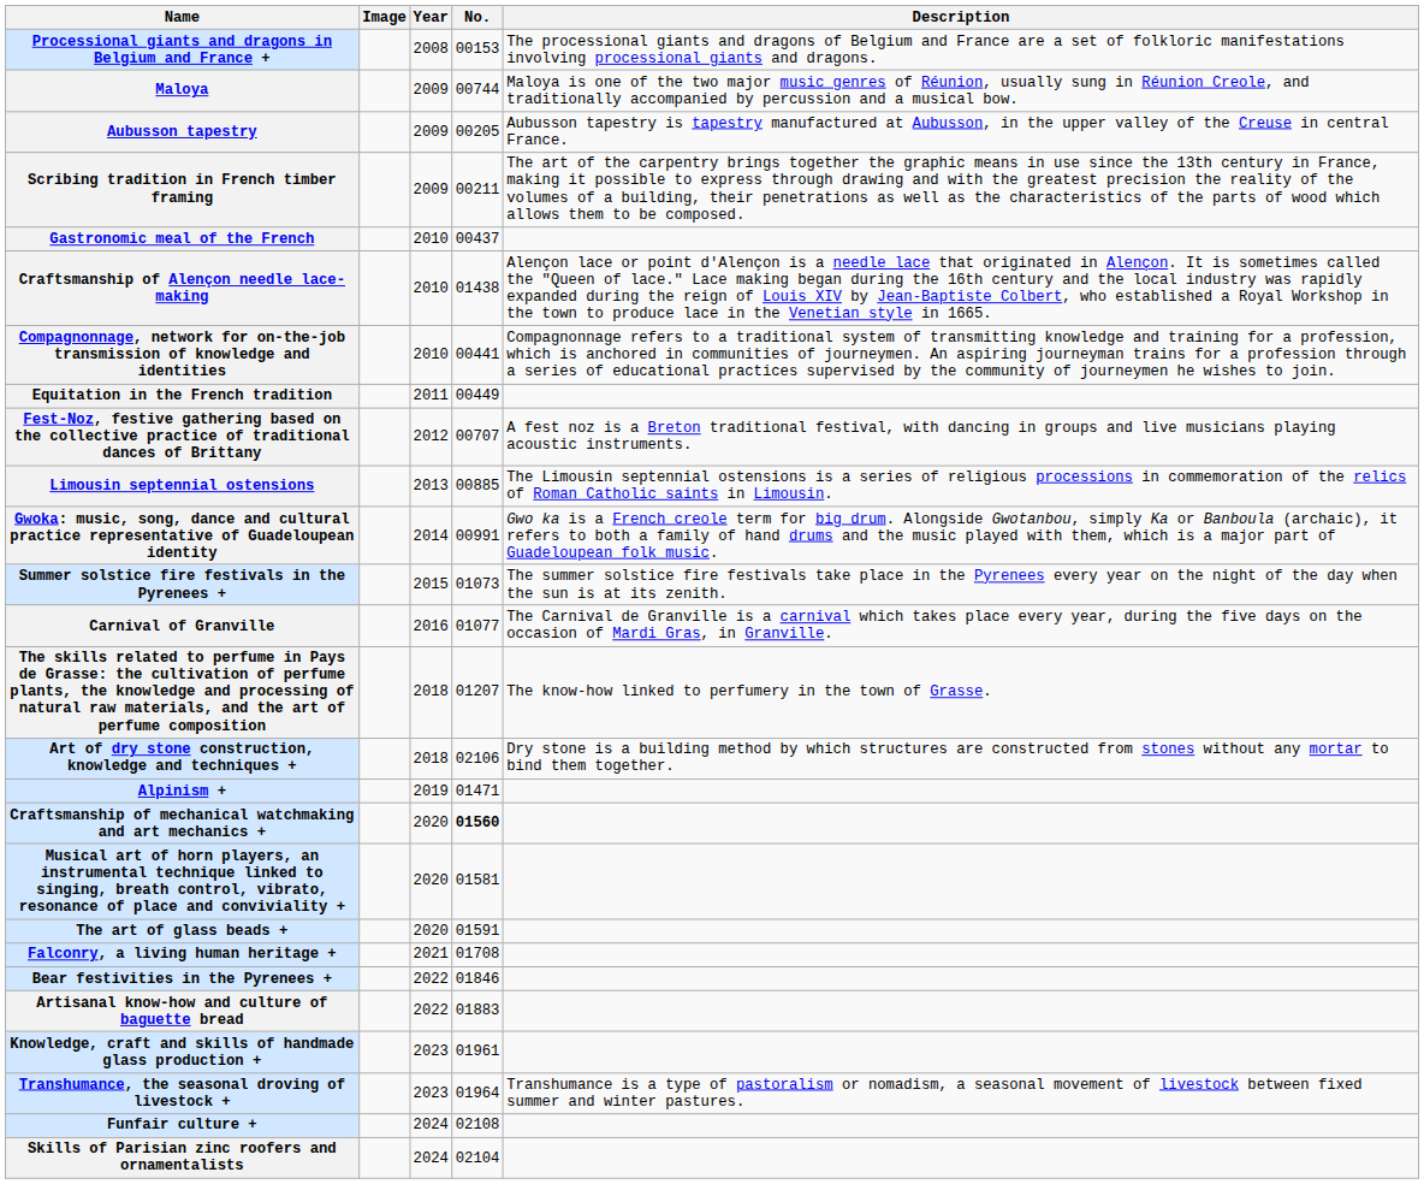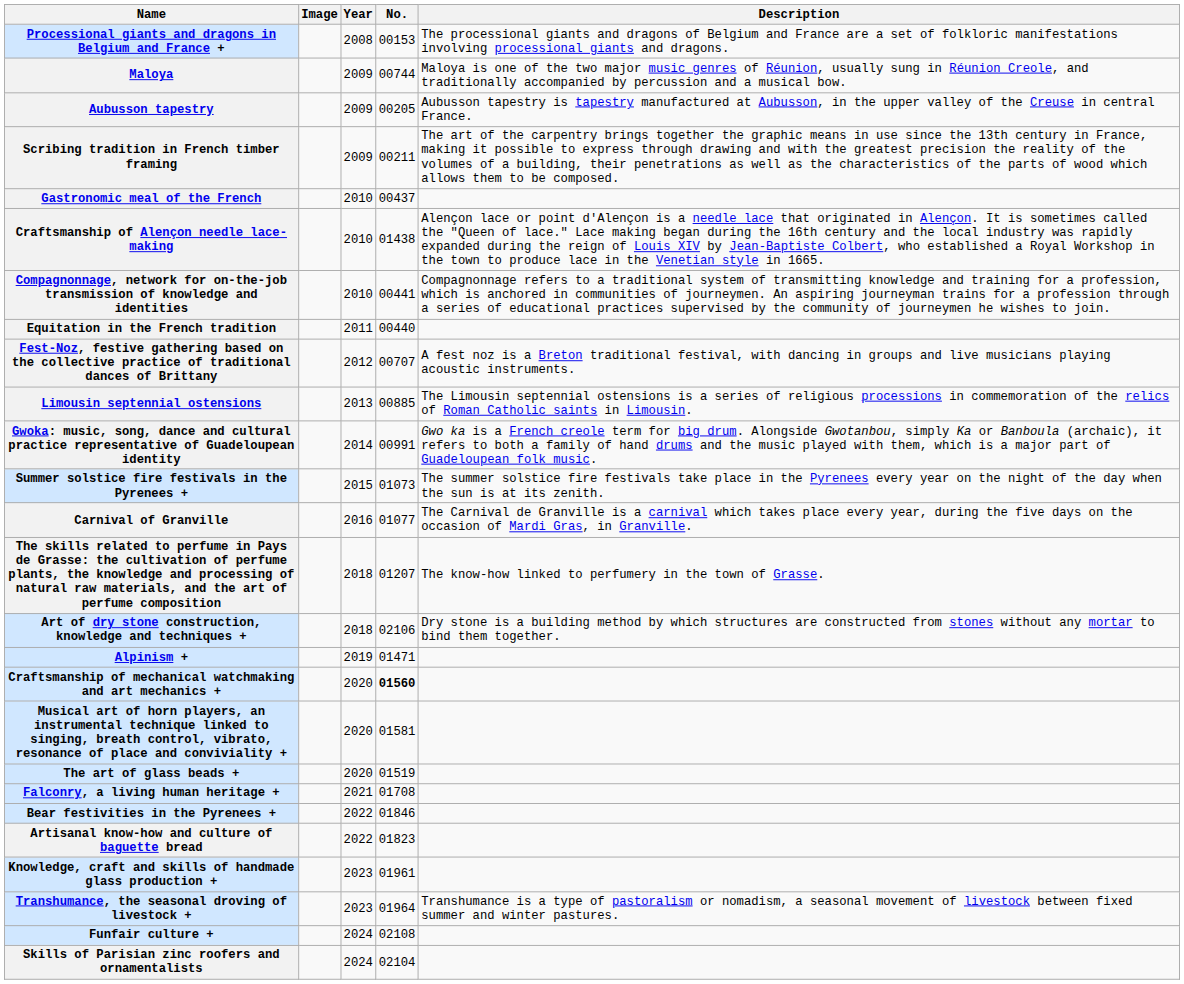 <table class="wikitable sortable plainrowheaders">
 <tr>
 <th style="width:25%">Name</th>
 <th class="unsortable">Image</th>
 <th>Year</th>
 <th>No.</th>
 <th class="unsortable">Description</th>
 </tr>
 <tr>
 <th scope="row" style="background:#D0E7FF;"><a href='#'>Processional giants and dragons in Belgium and France</a> +</th>
 <td></td>
 <td>2008</td>
 <td>00153</td>
 <td>The processional giants and dragons of Belgium and France are a set of folkloric manifestations involving <a href='#'>processional giants</a> and dragons.</td>
 </tr>
 <tr>
 <th scope="row"><a href='#'>Maloya</a></th>
 <td></td>
 <td>2009</td>
 <td>00744</td>
 <td>Maloya is one of the two major <a href='#'>music genres</a> of <a href='#'>Réunion</a>, usually sung in <a href='#'>Réunion Creole</a>, and traditionally accompanied by percussion and a musical bow.</td>
 </tr>
 <tr>
 <th scope="row"><a href='#'>Aubusson tapestry</a></th>
 <td></td>
 <td>2009</td>
 <td>00205</td>
 <td>Aubusson tapestry is <a href='#'>tapestry</a> manufactured at <a href='#'>Aubusson</a>, in the upper valley of the <a href='#'>Creuse</a> in central France.</td>
 </tr>
 <tr>
 <th scope="row">Scribing tradition in French timber framing</th>
 <td></td>
 <td>2009</td>
 <td>00211</td>
 <td>The art of the carpentry brings together the graphic means in use since the 13th century in France, making it possible to express through drawing and with the greatest precision the reality of the volumes of a building, their penetrations as well as the characteristics of the parts of wood which allows them to be composed.</td>
 </tr>
 <tr>
 <th scope="row"><a href='#'>Gastronomic meal of the French</a></th>
 <td></td>
 <td>2010</td>
 <td>00437</td>
 <td></td>
 </tr>
 <tr>
 <th scope="row">Craftsmanship of <a href='#'>Alençon needle lace-making</a></th>
 <td></td>
 <td>2010</td>
 <td>01438</td>
 <td>Alençon lace or point d'Alençon is a <a href='#'>needle lace</a> that originated in <a href='#'>Alençon</a>. It is sometimes called the "Queen of lace." Lace making began during the 16th century and the local industry was rapidly expanded during the reign of <a href='#'>Louis XIV</a> by <a href='#'>Jean-Baptiste Colbert</a>, who established a Royal Workshop in the town to produce lace in the <a href='#'>Venetian style</a> in 1665.</td>
 </tr>
 <tr>
 <th scope="row"><a href='#'>Compagnonnage</a>, network for on-the-job transmission of knowledge and identities</th>
 <td></td>
 <td>2010</td>
 <td>00441</td>
 <td>Compagnonnage refers to a traditional system of transmitting knowledge and training for a profession, which is anchored in communities of journeymen. An aspiring journeyman trains for a profession through a series of educational practices supervised by the community of journeymen he wishes to join.</td>
 </tr>
 <tr>
 <th scope="row">Equitation in the French tradition</th>
 <td></td>
 <td>2011</td>
-<td>00449</td>
+<td>00440</td>
 <td></td>
 </tr>
 <tr>
 <th scope="row"><a href='#'>Fest-Noz</a>, festive gathering based on the collective practice of traditional dances of Brittany</th>
 <td></td>
 <td>2012</td>
 <td>00707</td>
 <td>A fest noz is a <a href='#'>Breton</a> traditional festival, with dancing in groups and live musicians playing acoustic instruments.</td>
 </tr>
 <tr>
 <th scope="row"><a href='#'>Limousin septennial ostensions</a></th>
 <td></td>
 <td>2013</td>
 <td>00885</td>
 <td>The Limousin septennial ostensions is a series of religious <a href='#'>processions</a> in commemoration of the <a href='#'>relics</a> of <a href='#'>Roman Catholic saints</a> in <a href='#'>Limousin</a>.</td>
 </tr>
 <tr>
 <th scope="row"><a href='#'>Gwoka</a>: music, song, dance and cultural practice representative of Guadeloupean identity</th>
 <td></td>
 <td>2014</td>
 <td>00991</td>
 <td><em>Gwo ka</em> is a <a href='#'>French creole</a> term for <a href='#'>big drum</a>. Alongside <em>Gwotanbou</em>, simply <em>Ka</em> or <em>Banboula</em> (archaic), it refers to both a family of hand <a href='#'>drums</a> and the music played with them, which is a major part of <a href='#'>Guadeloupean folk music</a>.</td>
 </tr>
 <tr>
 <th scope="row" style="background:#D0E7FF;">Summer solstice fire festivals in the Pyrenees +</th>
 <td></td>
 <td>2015</td>
 <td>01073</td>
 <td>The summer solstice fire festivals take place in the <a href='#'>Pyrenees</a> every year on the night of the day when the sun is at its zenith.</td>
 </tr>
 <tr>
 <th scope="row">Carnival of Granville</th>
 <td></td>
 <td>2016</td>
 <td>01077</td>
 <td>The Carnival de Granville is a <a href='#'>carnival</a> which takes place every year, during the five days on the occasion of <a href='#'>Mardi Gras</a>, in <a href='#'>Granville</a>.</td>
 </tr>
 <tr>
 <th scope="row">The skills related to perfume in Pays de Grasse: the cultivation of perfume plants, the knowledge and processing of natural raw materials, and the art of perfume composition</th>
 <td></td>
 <td>2018</td>
 <td>01207</td>
 <td>The know-how linked to perfumery in the town of <a href='#'>Grasse</a>.</td>
 </tr>
 <tr>
 <th scope="row" style="background:#D0E7FF;">Art of <a href='#'>dry stone</a> construction, knowledge and techniques +</th>
 <td></td>
 <td>2018</td>
 <td>02106</td>
 <td>Dry stone is a building method by which structures are constructed from <a href='#'>stones</a> without any <a href='#'>mortar</a> to bind them together.</td>
 </tr>
 <tr>
 <th scope="row" style="background:#D0E7FF;"><a href='#'>Alpinism</a> +</th>
 <td></td>
 <td>2019</td>
 <td>01471</td>
 <td></td>
 </tr>
 <tr>
 <th scope="row" style="background:#D0E7FF;">Craftsmanship of mechanical watchmaking and art mechanics +</th>
 <td></td>
 <td>2020</td>
 <td><strong>01560</strong></td>
 <td></td>
 </tr>
 <tr>
 <th scope="row" style="background:#D0E7FF;">Musical art of horn players, an instrumental technique linked to singing, breath control, vibrato, resonance of place and conviviality +</th>
 <td></td>
 <td>2020</td>
 <td>01581</td>
 <td></td>
 </tr>
 <tr>
 <th scope="row" style="background:#D0E7FF;">The art of glass beads +</th>
 <td></td>
 <td>2020</td>
-<td>01591</td>
+<td>01519</td>
 <td></td>
 </tr>
 <tr>
 <th scope="row" style="background:#D0E7FF;"><a href='#'>Falconry</a>, a living human heritage +</th>
 <td></td>
 <td>2021</td>
 <td>01708</td>
 <td></td>
 </tr>
 <tr>
 <th scope="row" style="background:#D0E7FF;">Bear festivities in the Pyrenees +</th>
 <td></td>
 <td>2022</td>
 <td>01846</td>
 <td></td>
 </tr>
 <tr>
 <th scope="row">Artisanal know-how and culture of <a href='#'>baguette</a> bread</th>
 <td></td>
 <td>2022</td>
-<td>01883</td>
+<td>01823</td>
 <td></td>
 </tr>
 <tr>
 <th scope="row" style="background:#D0E7FF;">Knowledge, craft and skills of handmade glass production +</th>
 <td></td>
 <td>2023</td>
 <td>01961</td>
 <td></td>
 </tr>
 <tr>
 <th scope="row" style="background:#D0E7FF;"><a href='#'>Transhumance</a>, the seasonal droving of livestock +</th>
 <td></td>
 <td>2023</td>
 <td>01964</td>
 <td>Transhumance is a type of <a href='#'>pastoralism</a> or nomadism, a seasonal movement of <a href='#'>livestock</a> between fixed summer and winter pastures.</td>
 </tr>
 <tr>
 <th scope="row" style="background:#D0E7FF;">Funfair culture +</th>
 <td></td>
 <td>2024</td>
 <td>02108</td>
 <td></td>
 </tr>
 <tr>
 <th scope="row">Skills of Parisian zinc roofers and ornamentalists</th>
 <td></td>
 <td>2024</td>
 <td>02104</td>
 <td></td>
 </tr>
 </table>
